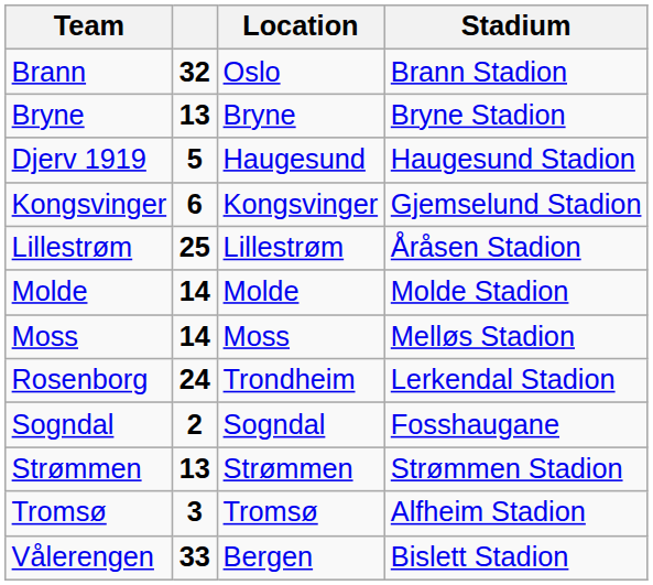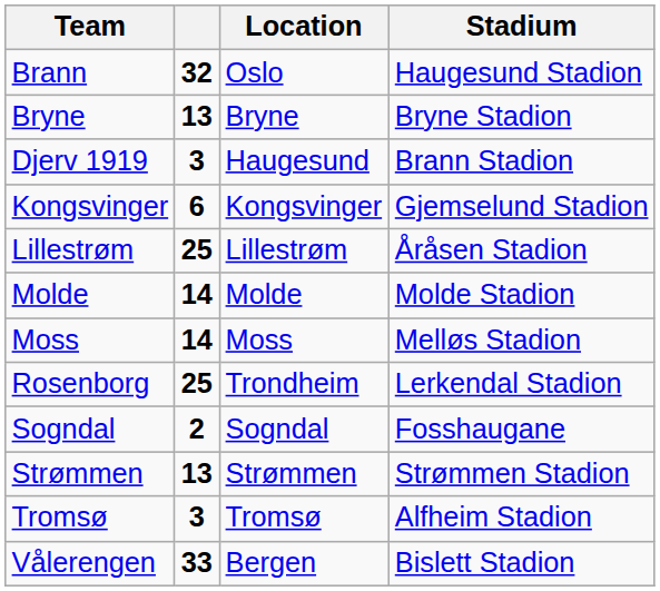 <table class="wikitable sortable" border="1">
 <tr>
 <th>Team</th>
 <th></th>
 <th>Location</th>
 <th>Stadium</th>
 </tr>
 <tr>
 <td><a href='#'>Brann</a></td>
 <td align="center"><strong>32</strong></td>
 <td><a href='#'>Oslo</a></td>
-<td><a href='#'>Brann Stadion</a></td>
+<td><a href='#'>Haugesund Stadion</a></td>
 </tr>
 <tr>
 <td><a href='#'>Bryne</a></td>
 <td align="center"><strong>13</strong></td>
 <td><a href='#'>Bryne</a></td>
 <td><a href='#'>Bryne Stadion</a></td>
 </tr>
 <tr>
 <td><a href='#'>Djerv 1919</a></td>
-<td align="center"><strong>5</strong></td>
+<td align="center"><strong>3</strong></td>
 <td><a href='#'>Haugesund</a></td>
-<td><a href='#'>Haugesund Stadion</a></td>
+<td><a href='#'>Brann Stadion</a></td>
 </tr>
 <tr>
 <td><a href='#'>Kongsvinger</a></td>
 <td align="center"><strong>6</strong></td>
 <td><a href='#'>Kongsvinger</a></td>
 <td><a href='#'>Gjemselund Stadion</a></td>
 </tr>
 <tr>
 <td><a href='#'>Lillestrøm</a></td>
 <td align="center"><strong>25</strong></td>
 <td><a href='#'>Lillestrøm</a></td>
 <td><a href='#'>Åråsen Stadion</a></td>
 </tr>
 <tr>
 <td><a href='#'>Molde</a></td>
 <td align="center"><strong>14</strong></td>
 <td><a href='#'>Molde</a></td>
 <td><a href='#'>Molde Stadion</a></td>
 </tr>
 <tr>
 <td><a href='#'>Moss</a></td>
 <td align="center"><strong>14</strong></td>
 <td><a href='#'>Moss</a></td>
 <td><a href='#'>Melløs Stadion</a></td>
 </tr>
 <tr>
 <td><a href='#'>Rosenborg</a></td>
-<td align="center"><strong>24</strong></td>
+<td align="center"><strong>25</strong></td>
 <td><a href='#'>Trondheim</a></td>
 <td><a href='#'>Lerkendal Stadion</a></td>
 </tr>
 <tr>
 <td><a href='#'>Sogndal</a></td>
 <td align="center"><strong>2</strong></td>
 <td><a href='#'>Sogndal</a></td>
 <td><a href='#'>Fosshaugane</a></td>
 </tr>
 <tr>
 <td><a href='#'>Strømmen</a></td>
 <td align="center"><strong>13</strong></td>
 <td><a href='#'>Strømmen</a></td>
 <td><a href='#'>Strømmen Stadion</a></td>
 </tr>
 <tr>
 <td><a href='#'>Tromsø</a></td>
 <td align="center"><strong>3</strong></td>
 <td><a href='#'>Tromsø</a></td>
 <td><a href='#'>Alfheim Stadion</a></td>
 </tr>
 <tr>
 <td><a href='#'>Vålerengen</a></td>
 <td align="center"><strong>33</strong></td>
 <td><a href='#'>Bergen</a></td>
 <td><a href='#'>Bislett Stadion</a></td>
 </tr>
 </table>
